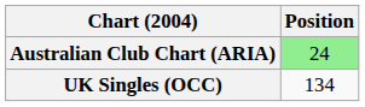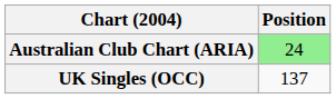 <table class="wikitable plainrowheaders" style="text-align:center">
 <tr>
 <th>Chart (2004)</th>
 <th>Position</th>
 </tr>
 <tr>
 <th scope="row">Australian Club Chart (ARIA)</th>
 <td style="background: lightgreen;">24</td>
 </tr>
 <tr>
 <th scope="row">UK Singles (OCC)</th>
-<td>134</td>
+<td>137</td>
 </tr>
 </table>
